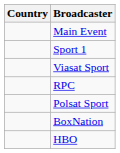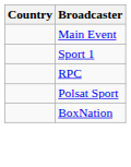 <table class="wikitable">
 <tr>
 <th align=center>Country</th>
 <th align=center>Broadcaster</th>
 </tr>
 <tr>
 <td></td>
 <td><a href='#'>Main Event</a></td>
 </tr>
 <tr>
 <td></td>
 <td><a href='#'>Sport 1</a></td>
 </tr>
 <tr>
 <td></td>
-<td><a href='#'>Viasat Sport</a></td>
-</tr>
-<tr>
-<td></td>
 <td><a href='#'>RPC</a></td>
 </tr>
 <tr>
 <td></td>
 <td><a href='#'>Polsat Sport</a></td>
 </tr>
 <tr>
 <td></td>
 <td><a href='#'>BoxNation</a></td>
 </tr>
-<tr>
-<td></td>
-<td><a href='#'>HBO</a></td>
-</tr>
 </table>
